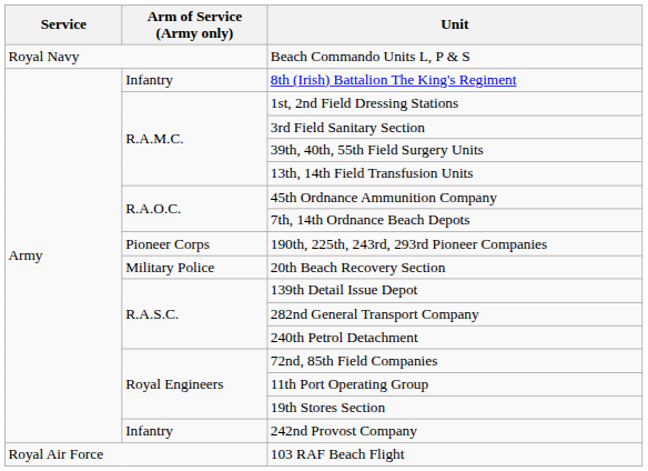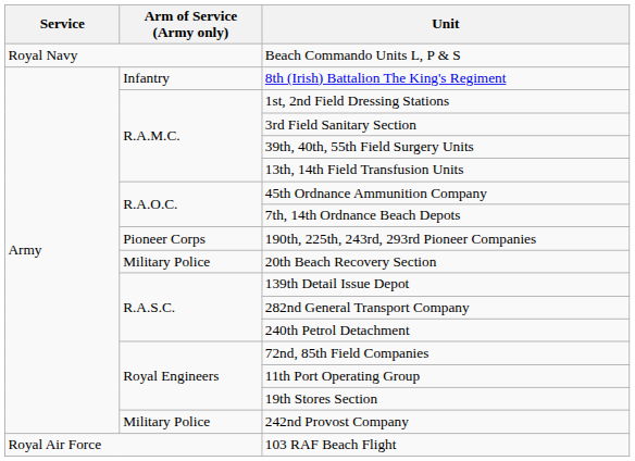 <table class="wikitable">
 <tr>
 <th scope="col" width="120">Service</th>
 <th scope="col" width="150">Arm of Service<br>(Army only)</th>
 <th scope="col" width="400">Unit</th>
 </tr>
 <tr>
 <td colspan="2">Royal Navy</td>
 <td>Beach Commando Units L, P & S</td>
 </tr>
 <tr>
 <td rowspan="16">Army</td>
 <td>Infantry</td>
 <td><a href='#'>8th (Irish) Battalion The King's Regiment</a></td>
 </tr>
 <tr>
 <td rowspan="4">R.A.M.C.</td>
 <td>1st, 2nd Field Dressing Stations</td>
 </tr>
 <tr>
 <td>3rd Field Sanitary Section</td>
 </tr>
 <tr>
 <td>39th, 40th, 55th Field Surgery Units</td>
 </tr>
 <tr>
 <td>13th, 14th Field Transfusion Units</td>
 </tr>
 <tr>
 <td rowspan="2">R.A.O.C.</td>
 <td>45th Ordnance Ammunition Company</td>
 </tr>
 <tr>
 <td>7th, 14th Ordnance Beach Depots</td>
 </tr>
 <tr>
 <td>Pioneer Corps</td>
 <td>190th, 225th, 243rd, 293rd Pioneer Companies</td>
 </tr>
 <tr>
 <td>Military Police</td>
 <td>20th Beach Recovery Section</td>
 </tr>
 <tr>
 <td rowspan="3">R.A.S.C.</td>
 <td>139th Detail Issue Depot</td>
 </tr>
 <tr>
 <td>282nd General Transport Company</td>
 </tr>
 <tr>
 <td>240th Petrol Detachment</td>
 </tr>
 <tr>
 <td rowspan="3">Royal Engineers</td>
 <td>72nd, 85th Field Companies</td>
 </tr>
 <tr>
 <td>11th Port Operating Group</td>
 </tr>
 <tr>
 <td>19th Stores Section</td>
 </tr>
 <tr>
-<td>Infantry</td>
+<td>Military Police</td>
 <td>242nd Provost Company</td>
 </tr>
 <tr>
 <td colspan="2">Royal Air Force</td>
 <td>103 RAF Beach Flight</td>
 </tr>
 </table>
